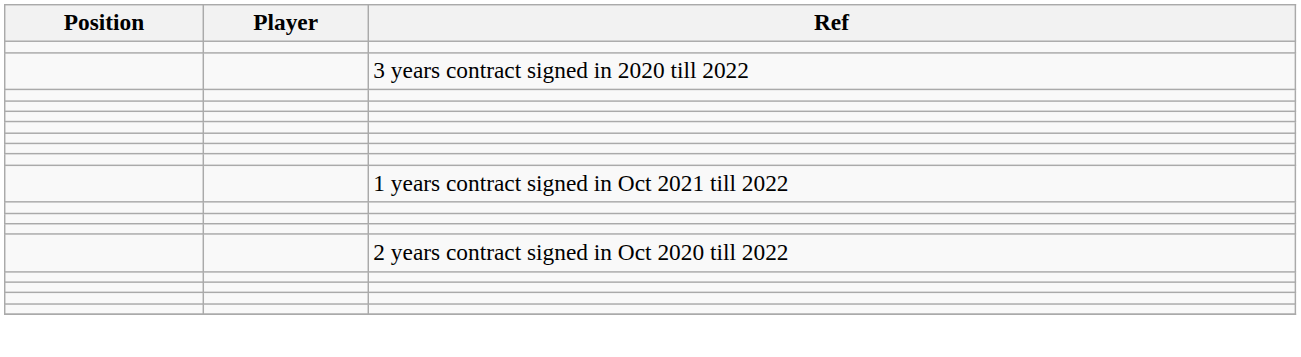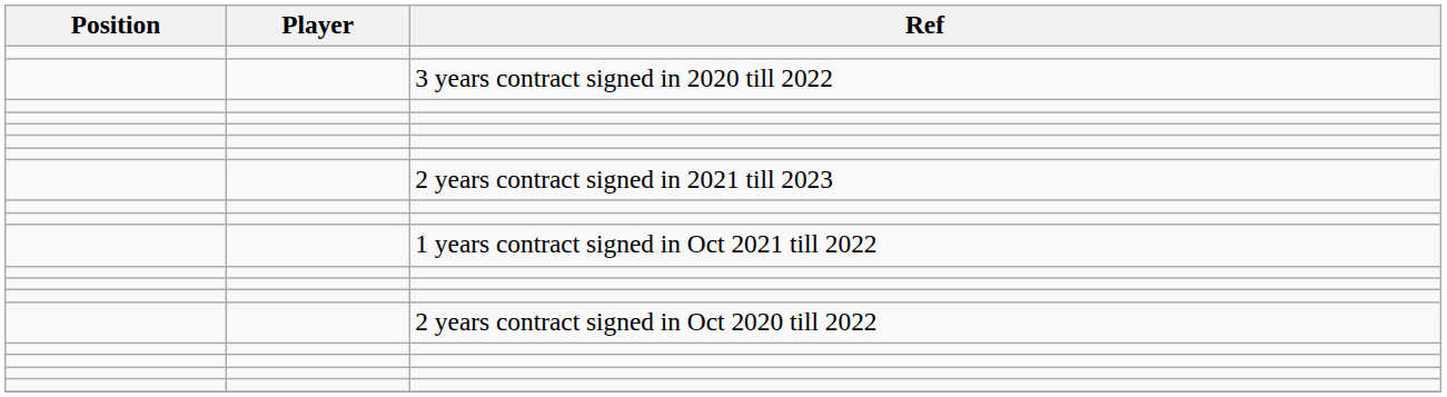 <table class="wikitable sortable" style="width:70%; text-align:left;">
 <tr>
 <th>Position</th>
 <th>Player</th>
 <th>Ref</th>
 </tr>
 <tr>
 <td></td>
 <td></td>
 <td></td>
 </tr>
 <tr>
 <td></td>
 <td></td>
 <td>3 years contract signed in 2020 till 2022</td>
 </tr>
 <tr>
 <td></td>
 <td></td>
 <td></td>
 </tr>
 <tr>
 <td></td>
 <td></td>
 <td></td>
 </tr>
 <tr>
 <td></td>
 <td></td>
 <td></td>
 </tr>
 <tr>
 <td></td>
 <td></td>
 <td></td>
 </tr>
 <tr>
 <td></td>
 <td></td>
 <td></td>
+</tr>
+<tr>
+<td></td>
+<td></td>
+<td>2 years contract signed in 2021 till 2023</td>
 </tr>
 <tr>
 <td></td>
 <td></td>
 <td></td>
 </tr>
 <tr>
 <td></td>
 <td></td>
 <td></td>
 </tr>
 <tr>
 <td></td>
 <td></td>
 <td>1 years contract signed in Oct 2021 till 2022</td>
 </tr>
 <tr>
 <td></td>
 <td></td>
 <td></td>
 </tr>
 <tr>
 <td></td>
 <td></td>
 <td></td>
 </tr>
 <tr>
 <td></td>
 <td></td>
 <td></td>
 </tr>
 <tr>
 <td></td>
 <td></td>
 <td>2 years contract signed in Oct 2020 till 2022</td>
 </tr>
 <tr>
 <td></td>
 <td></td>
 <td></td>
 </tr>
 <tr>
 <td></td>
 <td></td>
 <td></td>
 </tr>
 <tr>
 <td></td>
 <td></td>
 <td></td>
 </tr>
 <tr>
 <td></td>
 <td></td>
 <td></td>
 </tr>
 <tr>
 </tr>
 </table>
